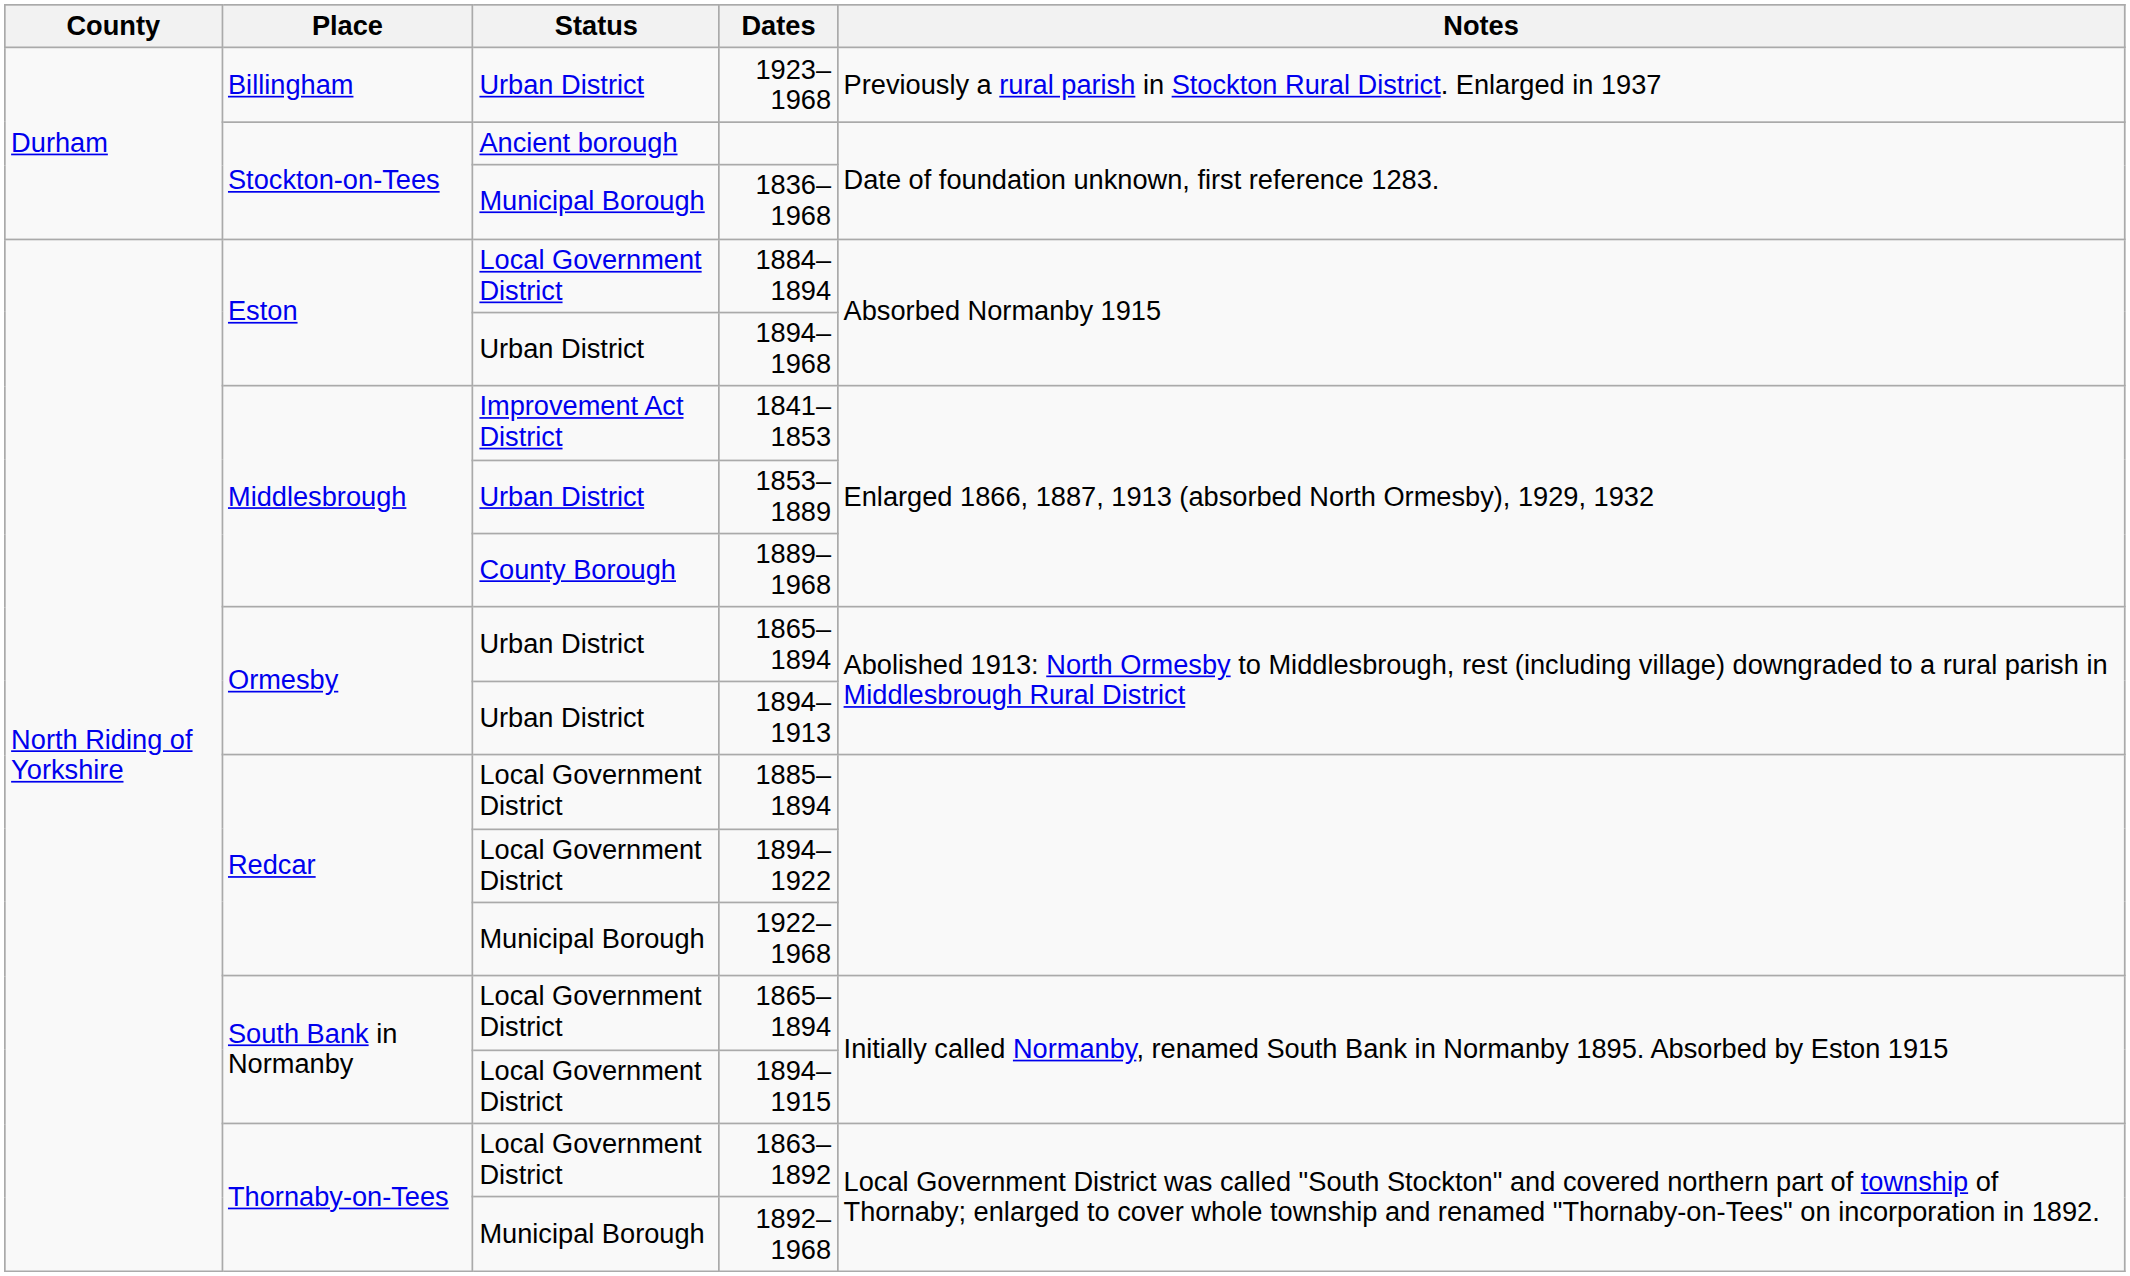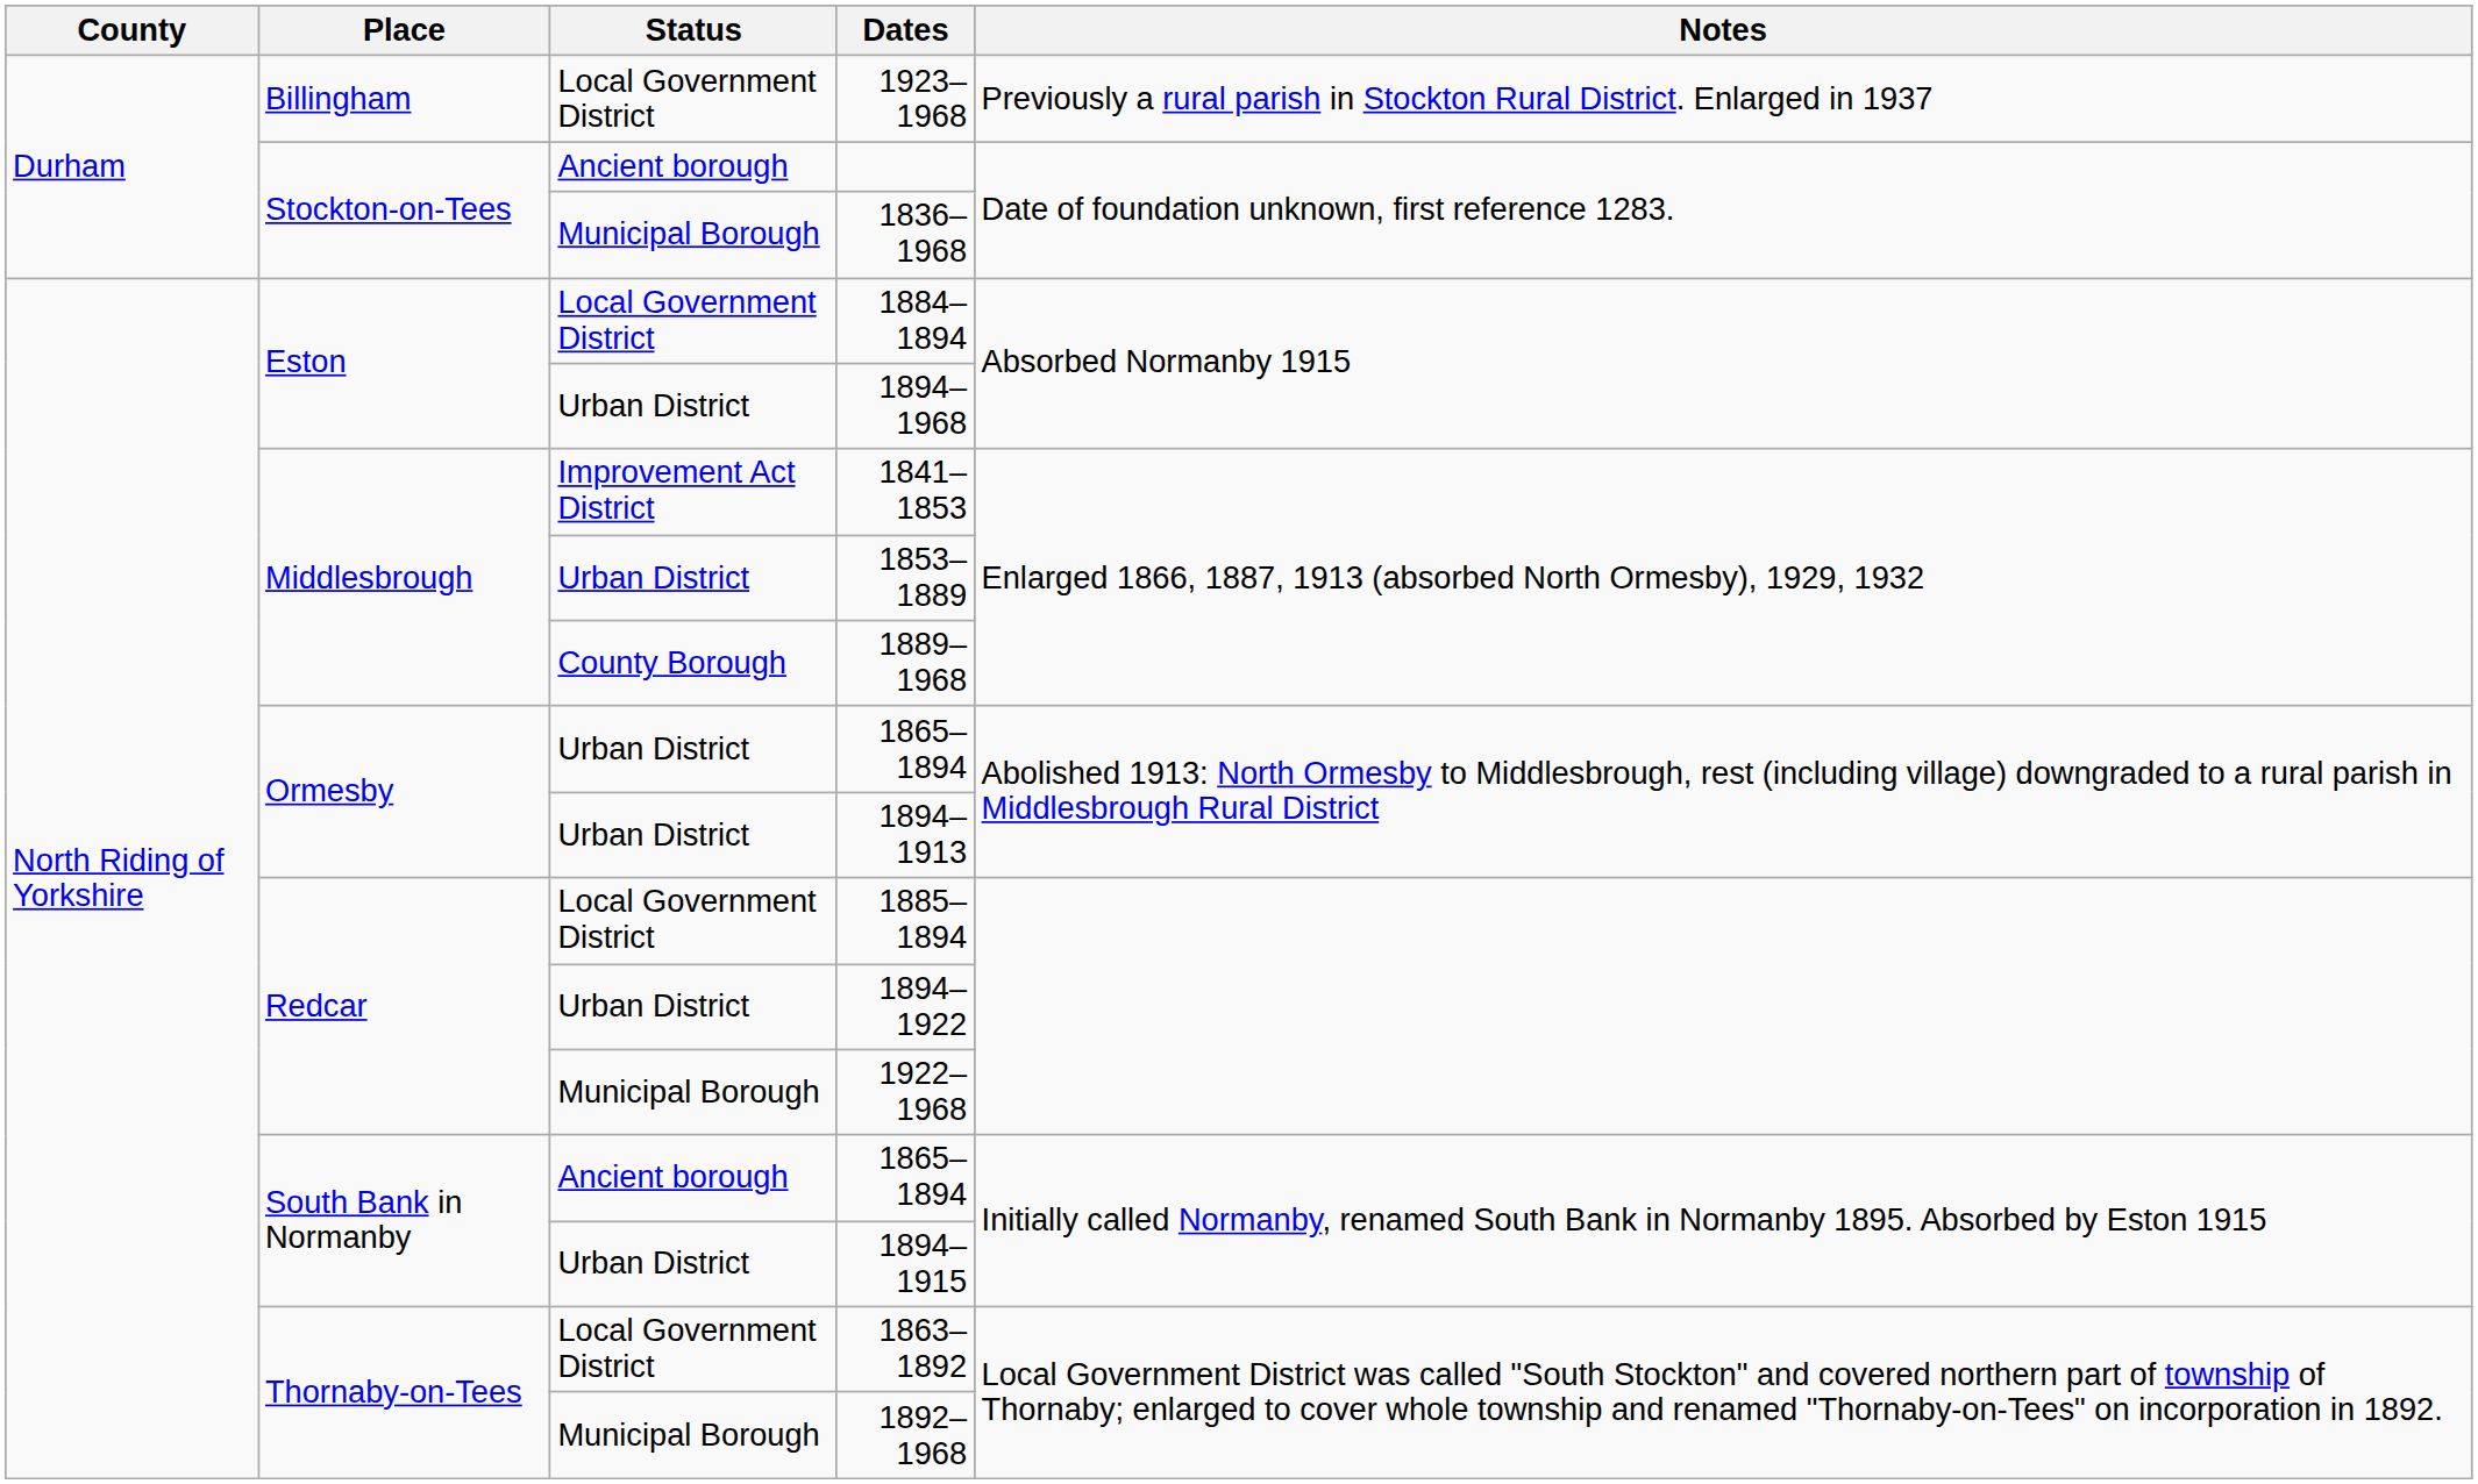 <table class="wikitable">
 <tr>
 <th>County</th>
 <th>Place</th>
 <th>Status</th>
 <th>Dates</th>
 <th>Notes</th>
 </tr>
 <tr>
 <td rowspan="3"><a href='#'>Durham</a></td>
 <td><a href='#'>Billingham</a></td>
-<td><a href='#'>Urban District</a></td>
+<td>Local Government District</td>
 <td align=right>1923–1968</td>
 <td>Previously a <a href='#'>rural parish</a> in <a href='#'>Stockton Rural District</a>. Enlarged in 1937</td>
 </tr>
 <tr>
 <td rowspan=2><a href='#'>Stockton-on-Tees</a></td>
 <td><a href='#'>Ancient borough</a></td>
 <td align=right></td>
 <td rowspan=2>Date of foundation unknown, first reference 1283.</td>
 </tr>
 <tr>
 <td><a href='#'>Municipal Borough</a></td>
 <td align=right>1836–1968</td>
 </tr>
 <tr>
 <td rowspan="14"><a href='#'>North Riding of Yorkshire</a></td>
 <td rowspan=2><a href='#'>Eston</a></td>
 <td><a href='#'>Local Government District</a></td>
 <td align=right>1884–1894</td>
 <td rowspan=2>Absorbed Normanby 1915</td>
 </tr>
 <tr>
 <td>Urban District</td>
 <td align=right>1894–1968</td>
 </tr>
 <tr>
 <td rowspan=3><a href='#'>Middlesbrough</a></td>
 <td><a href='#'>Improvement Act District</a></td>
 <td align=right>1841–1853</td>
 <td rowspan=3>Enlarged 1866, 1887, 1913 (absorbed North Ormesby), 1929, 1932</td>
 </tr>
 <tr>
 <td><a href='#'>Urban District</a></td>
 <td align=right>1853–1889</td>
 </tr>
 <tr>
 <td><a href='#'>County Borough</a></td>
 <td align=right>1889–1968</td>
 </tr>
 <tr>
 <td rowspan=2><a href='#'>Ormesby</a></td>
 <td>Urban District</td>
 <td align=right>1865–1894</td>
 <td rowspan=2>Abolished 1913: <a href='#'>North Ormesby</a> to Middlesbrough, rest (including village) downgraded to a rural parish in <a href='#'>Middlesbrough Rural District</a></td>
 </tr>
 <tr>
 <td>Urban District</td>
 <td align=right>1894–1913</td>
 </tr>
 <tr>
 <td rowspan=3><a href='#'>Redcar</a></td>
 <td>Local Government District</td>
 <td align=right>1885–1894</td>
 <td rowspan=3></td>
 </tr>
 <tr>
-<td>Local Government District</td>
+<td>Urban District</td>
 <td align=right>1894–1922</td>
 </tr>
 <tr>
 <td>Municipal Borough</td>
 <td align=right>1922–1968</td>
 </tr>
 <tr>
 <td rowspan=2><a href='#'>South Bank</a> in Normanby</td>
-<td>Local Government District</td>
+<td><a href='#'>Ancient borough</a></td>
 <td align=right>1865–1894</td>
 <td rowspan=2>Initially called <a href='#'>Normanby</a>, renamed South Bank in Normanby 1895. Absorbed by Eston 1915</td>
 </tr>
 <tr>
-<td>Local Government District</td>
+<td>Urban District</td>
 <td align=right>1894–1915</td>
 </tr>
 <tr>
 <td rowspan=2><a href='#'>Thornaby-on-Tees</a></td>
 <td>Local Government District</td>
 <td align=right>1863–1892</td>
 <td rowspan=2>Local Government District was called "South Stockton" and covered northern part of <a href='#'>township</a> of Thornaby; enlarged to cover whole township and renamed "Thornaby-on-Tees" on incorporation in 1892.</td>
 </tr>
 <tr>
 <td>Municipal Borough</td>
 <td align=right>1892–1968</td>
 </tr>
 </table>
